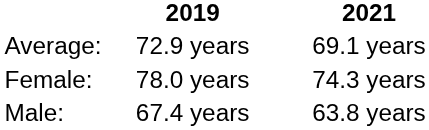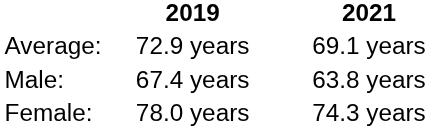 <table style="text-align: center;">
 <tr>
 <th></th>
 <th style="width:7em;">2019</th>
 <th style="width:7em;">2021</th>
 </tr>
 <tr>
 <td style="text-align: left;">Average:</td>
 <td>72.9 years</td>
 <td>69.1 years</td>
 </tr>
 <tr>
+<td style="text-align: left;">Male:</td>
+<td>67.4 years</td>
+<td>63.8 years</td>
+</tr>
+<tr>
 <td style="text-align: left;">Female:</td>
 <td>78.0 years</td>
 <td>74.3 years</td>
 </tr>
-<tr>
-<td style="text-align: left;">Male:</td>
-<td>67.4 years</td>
-<td>63.8 years</td>
-</tr>
 </table>
